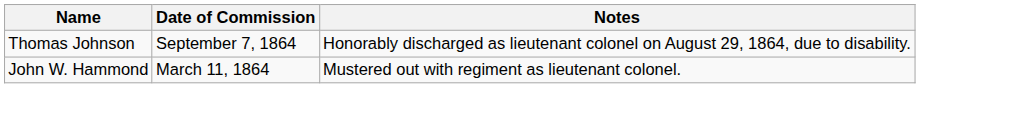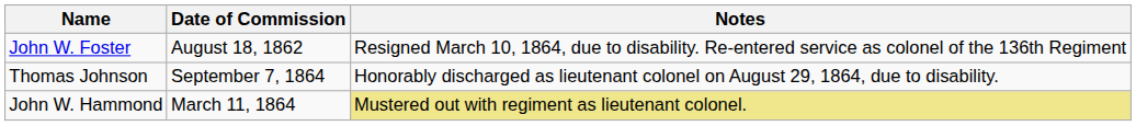 <table class="wikitable">
 <tr>
 <th>Name</th>
 <th>Date of Commission</th>
 <th>Notes</th>
+</tr>
+<tr>
+<td><a href='#'>John W. Foster</a></td>
+<td>August 18, 1862</td>
+<td>Resigned March 10, 1864, due to disability.  Re-entered service as colonel of the 136th Regiment</td>
 </tr>
 <tr>
 <td>Thomas Johnson</td>
 <td>September 7, 1864</td>
 <td>Honorably discharged as lieutenant colonel on August 29, 1864, due to disability.</td>
 </tr>
 <tr>
 <td>John W. Hammond</td>
 <td>March 11, 1864</td>
-<td>Mustered out with regiment as lieutenant colonel.</td>
+<td style="background: khaki;">Mustered out with regiment as lieutenant colonel.</td>
 </tr>
 </table>
